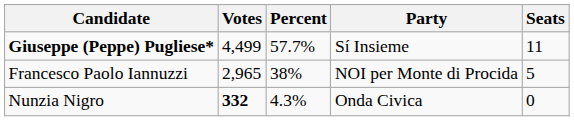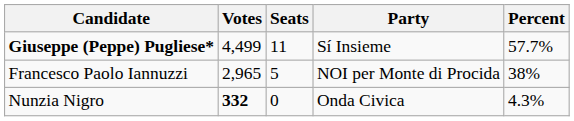 <table class="wikitable">
 <tr>
 <th>Candidate</th>
 <th>Votes</th>
+<th>Seats</th>
+<th>Party</th>
 <th>Percent</th>
-<th>Party</th>
-<th>Seats</th>
 </tr>
 <tr>
 <td><strong>Giuseppe (Peppe) Pugliese*</strong></td>
 <td>4,499</td>
+<td>11</td>
+<td>Sí Insieme</td>
 <td>57.7%</td>
-<td>Sí Insieme</td>
-<td>11</td>
 </tr>
 <tr>
 <td>Francesco Paolo Iannuzzi</td>
 <td>2,965</td>
+<td>5</td>
+<td>NOI per Monte di Procida</td>
 <td>38%</td>
-<td>NOI per Monte di Procida</td>
-<td>5</td>
 </tr>
 <tr>
 <td>Nunzia Nigro</td>
 <td><strong>332</strong></td>
+<td>0</td>
+<td>Onda Civica</td>
 <td>4.3%</td>
-<td>Onda Civica</td>
-<td>0</td>
 </tr>
 </table>
